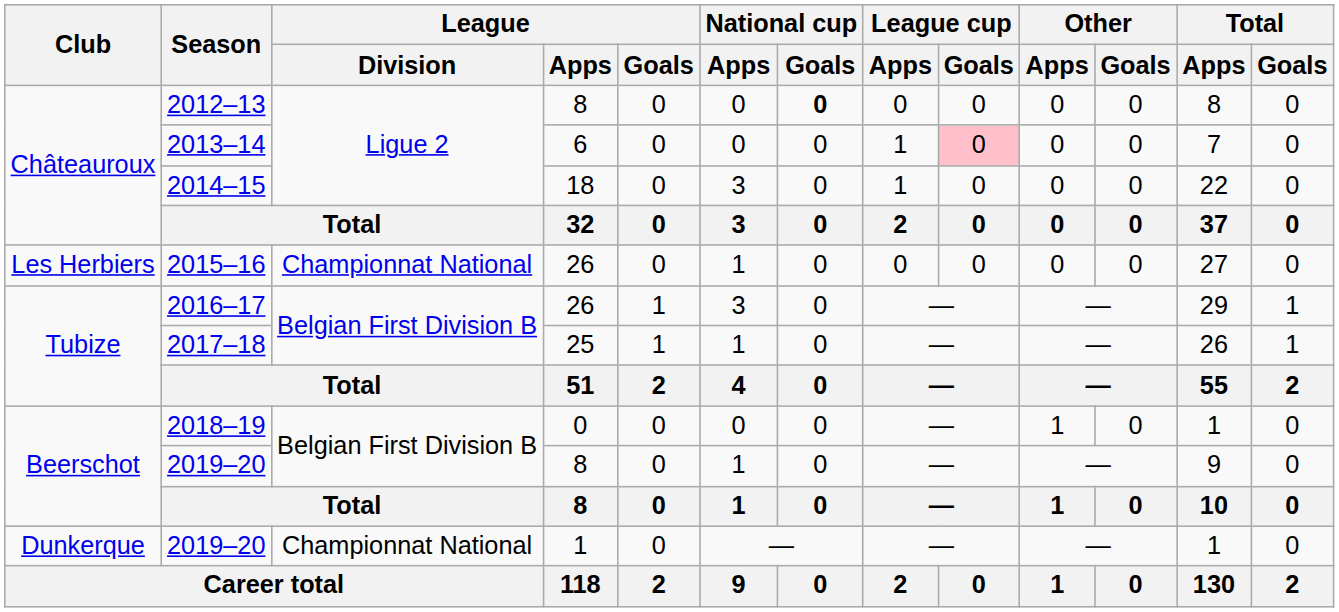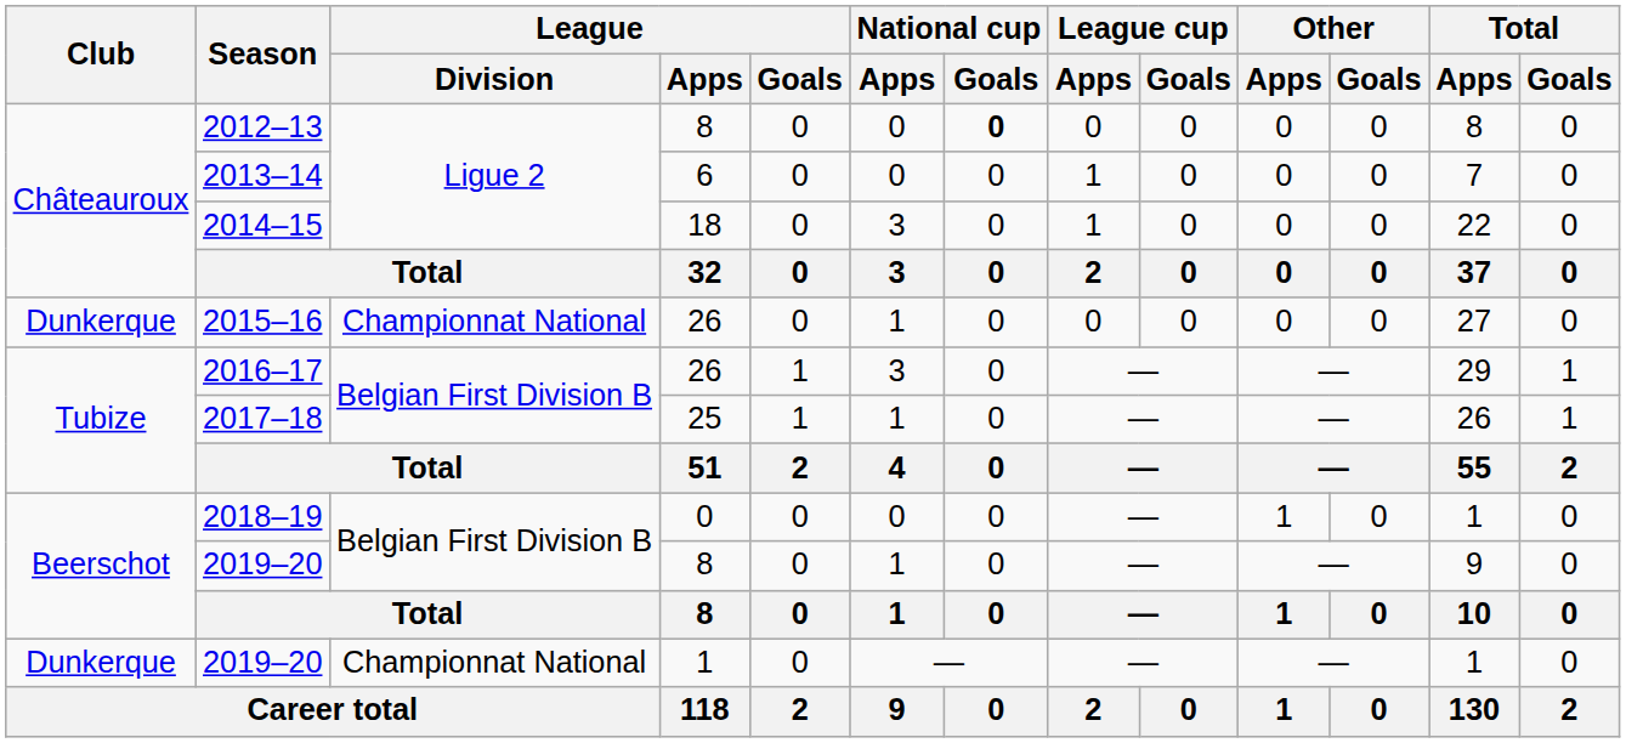 <table class="wikitable" style="text-align:center">
 <tr>
 <th rowspan="2">Club</th>
 <th rowspan="2">Season</th>
 <th colspan="3">League</th>
 <th colspan="2">National cup</th>
 <th colspan="2">League cup</th>
 <th colspan="2">Other</th>
 <th colspan="2">Total</th>
 </tr>
 <tr>
 <th>Division</th>
 <th>Apps</th>
 <th>Goals</th>
 <th>Apps</th>
 <th>Goals</th>
 <th>Apps</th>
 <th>Goals</th>
 <th>Apps</th>
 <th>Goals</th>
 <th>Apps</th>
 <th>Goals</th>
 </tr>
 <tr>
 <td rowspan="4"><a href='#'>Châteauroux</a></td>
 <td><a href='#'>2012–13</a></td>
 <td rowspan="3"><a href='#'>Ligue 2</a></td>
 <td>8</td>
 <td>0</td>
 <td>0</td>
 <td><strong>0</strong></td>
 <td>0</td>
 <td>0</td>
 <td>0</td>
 <td>0</td>
 <td>8</td>
 <td>0</td>
 </tr>
 <tr>
 <td><a href='#'>2013–14</a></td>
 <td>6</td>
 <td>0</td>
 <td>0</td>
 <td>0</td>
 <td>1</td>
-<td style="background: pink;">0</td>
+<td>0</td>
 <td>0</td>
 <td>0</td>
 <td>7</td>
 <td>0</td>
 </tr>
 <tr>
 <td><a href='#'>2014–15</a></td>
 <td>18</td>
 <td>0</td>
 <td>3</td>
 <td>0</td>
 <td>1</td>
 <td>0</td>
 <td>0</td>
 <td>0</td>
 <td>22</td>
 <td>0</td>
 </tr>
 <tr>
 <th colspan="2">Total</th>
 <th>32</th>
 <th>0</th>
 <th>3</th>
 <th>0</th>
 <th>2</th>
 <th>0</th>
 <th>0</th>
 <th>0</th>
 <th>37</th>
 <th>0</th>
 </tr>
 <tr>
-<td><a href='#'>Les Herbiers</a></td>
+<td><a href='#'>Dunkerque</a></td>
 <td><a href='#'>2015–16</a></td>
 <td><a href='#'>Championnat National</a></td>
 <td>26</td>
 <td>0</td>
 <td>1</td>
 <td>0</td>
 <td>0</td>
 <td>0</td>
 <td>0</td>
 <td>0</td>
 <td>27</td>
 <td>0</td>
 </tr>
 <tr>
 <td rowspan="3"><a href='#'>Tubize</a></td>
 <td><a href='#'>2016–17</a></td>
 <td rowspan="2"><a href='#'>Belgian First Division B</a></td>
 <td>26</td>
 <td>1</td>
 <td>3</td>
 <td>0</td>
 <td colspan="2">—</td>
 <td colspan="2">—</td>
 <td>29</td>
 <td>1</td>
 </tr>
 <tr>
 <td><a href='#'>2017–18</a></td>
 <td>25</td>
 <td>1</td>
 <td>1</td>
 <td>0</td>
 <td colspan="2">—</td>
 <td colspan="2">—</td>
 <td>26</td>
 <td>1</td>
 </tr>
 <tr>
 <th colspan="2">Total</th>
 <th>51</th>
 <th>2</th>
 <th>4</th>
 <th>0</th>
 <th colspan="2">—</th>
 <th colspan="2">—</th>
 <th>55</th>
 <th>2</th>
 </tr>
 <tr>
 <td rowspan="3"><a href='#'>Beerschot</a></td>
 <td><a href='#'>2018–19</a></td>
 <td rowspan="2">Belgian First Division B</td>
 <td>0</td>
 <td>0</td>
 <td>0</td>
 <td>0</td>
 <td colspan="2">—</td>
 <td>1</td>
 <td>0</td>
 <td>1</td>
 <td>0</td>
 </tr>
 <tr>
 <td><a href='#'>2019–20</a></td>
 <td>8</td>
 <td>0</td>
 <td>1</td>
 <td>0</td>
 <td colspan="2">—</td>
 <td colspan="2">—</td>
 <td>9</td>
 <td>0</td>
 </tr>
 <tr>
 <th colspan="2">Total</th>
 <th>8</th>
 <th>0</th>
 <th>1</th>
 <th>0</th>
 <th colspan="2">—</th>
 <th>1</th>
 <th>0</th>
 <th>10</th>
 <th>0</th>
 </tr>
 <tr>
 <td><a href='#'>Dunkerque</a></td>
 <td><a href='#'>2019–20</a></td>
 <td>Championnat National</td>
 <td>1</td>
 <td>0</td>
 <td colspan="2">—</td>
 <td colspan="2">—</td>
 <td colspan="2">—</td>
 <td>1</td>
 <td>0</td>
 </tr>
 <tr>
 <th colspan="3">Career total</th>
 <th>118</th>
 <th>2</th>
 <th>9</th>
 <th>0</th>
 <th>2</th>
 <th>0</th>
 <th>1</th>
 <th>0</th>
 <th>130</th>
 <th>2</th>
 </tr>
 </table>
